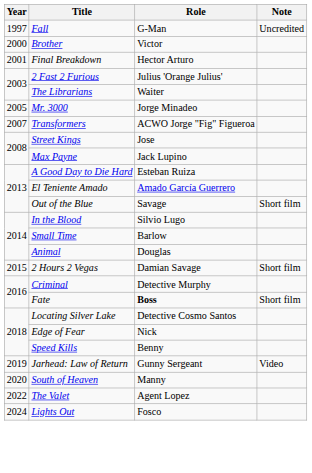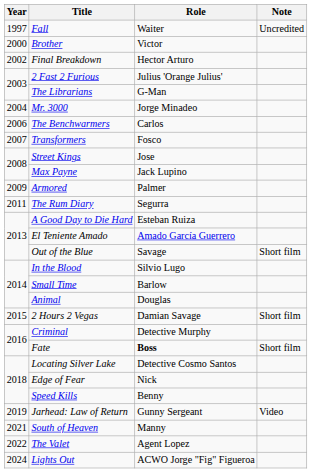 <table class="wikitable">
 <tr>
 <th>Year</th>
 <th>Title</th>
 <th>Role</th>
 <th>Note</th>
 </tr>
 <tr>
 <td>1997</td>
 <td><em><a href='#'>Fall</a></em></td>
-<td>G-Man</td>
+<td>Waiter</td>
 <td>Uncredited</td>
 </tr>
 <tr>
 <td>2000</td>
 <td><em><a href='#'>Brother</a></em></td>
 <td>Victor</td>
 <td></td>
 </tr>
 <tr>
-<td>2001</td>
+<td>2002</td>
 <td><em>Final Breakdown</em></td>
 <td>Hector Arturo</td>
 <td></td>
 </tr>
 <tr>
 <td rowspan="2">2003</td>
 <td><em><a href='#'>2 Fast 2 Furious</a></em></td>
 <td>Julius 'Orange Julius'</td>
 <td></td>
 </tr>
 <tr>
 <td><em><a href='#'>The Librarians</a></em></td>
-<td>Waiter</td>
+<td>G-Man</td>
 <td></td>
 </tr>
 <tr>
-<td>2005</td>
+<td>2004</td>
 <td><em><a href='#'>Mr. 3000</a></em></td>
 <td>Jorge Minadeo</td>
 <td></td>
 </tr>
 <tr>
+<td>2006</td>
+<td><em><a href='#'>The Benchwarmers</a></em></td>
+<td>Carlos</td>
+<td></td>
+</tr>
+<tr>
 <td>2007</td>
 <td><em><a href='#'>Transformers</a></em></td>
-<td>ACWO Jorge "Fig" Figueroa</td>
+<td>Fosco</td>
 <td></td>
 </tr>
 <tr>
 <td rowspan="2">2008</td>
 <td><em><a href='#'>Street Kings</a></em></td>
 <td>Jose</td>
 <td></td>
 </tr>
 <tr>
 <td><em><a href='#'>Max Payne</a></em></td>
 <td>Jack Lupino</td>
+<td></td>
+</tr>
+<tr>
+<td>2009</td>
+<td><em><a href='#'>Armored</a></em></td>
+<td>Palmer</td>
+<td></td>
+</tr>
+<tr>
+<td>2011</td>
+<td><em><a href='#'>The Rum Diary</a></em></td>
+<td>Segurra</td>
 <td></td>
 </tr>
 <tr>
 <td rowspan="3">2013</td>
 <td><em><a href='#'>A Good Day to Die Hard</a></em></td>
 <td>Esteban Ruiza</td>
 <td></td>
 </tr>
 <tr>
 <td><em>El Teniente Amado</em></td>
 <td><a href='#'>Amado García Guerrero</a></td>
 <td></td>
 </tr>
 <tr>
 <td><em>Out of the Blue</em></td>
 <td>Savage</td>
 <td>Short film</td>
 </tr>
 <tr>
 <td rowspan="3">2014</td>
 <td><em><a href='#'>In the Blood</a></em></td>
 <td>Silvio Lugo</td>
 <td></td>
 </tr>
 <tr>
 <td><em><a href='#'>Small Time</a></em></td>
 <td>Barlow</td>
 <td></td>
 </tr>
 <tr>
 <td><em><a href='#'>Animal</a></em></td>
 <td>Douglas</td>
 <td></td>
 </tr>
 <tr>
 <td>2015</td>
 <td><em>2 Hours 2 Vegas</em></td>
 <td>Damian Savage</td>
 <td>Short film</td>
 </tr>
 <tr>
 <td rowspan="2">2016</td>
 <td><em><a href='#'>Criminal</a></em></td>
 <td>Detective Murphy</td>
 <td></td>
 </tr>
 <tr>
 <td><em>Fate</em></td>
 <td><strong>Boss</strong></td>
 <td>Short film</td>
 </tr>
 <tr>
 <td rowspan="3">2018</td>
 <td><em>Locating Silver Lake</em></td>
 <td>Detective Cosmo Santos</td>
 <td></td>
 </tr>
 <tr>
 <td><em>Edge of Fear</em></td>
 <td>Nick</td>
 <td></td>
 </tr>
 <tr>
 <td><em><a href='#'>Speed Kills</a></em></td>
 <td>Benny</td>
 <td></td>
 </tr>
 <tr>
 <td>2019</td>
 <td><em>Jarhead: Law of Return</em></td>
 <td>Gunny Sergeant</td>
 <td>Video</td>
 </tr>
 <tr>
-<td>2020</td>
+<td>2021</td>
 <td><em><a href='#'>South of Heaven</a></em></td>
 <td>Manny</td>
 <td></td>
 </tr>
 <tr>
 <td>2022</td>
 <td><em><a href='#'>The Valet</a></em></td>
 <td>Agent Lopez</td>
 <td></td>
 </tr>
 <tr>
 <td>2024</td>
 <td><em><a href='#'>Lights Out</a></em></td>
-<td>Fosco</td>
+<td>ACWO Jorge "Fig" Figueroa</td>
 <td></td>
 </tr>
 </table>
